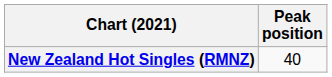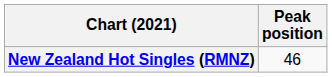 <table class="wikitable plainrowheaders" style="text-align:center">
 <tr>
 <th scope="col">Chart (2021)</th>
 <th scope="col">Peak<br>position</th>
 </tr>
 <tr>
 <th scope="row"><a href='#'>New Zealand Hot Singles</a> (<a href='#'>RMNZ</a>)</th>
-<td>40</td>
+<td>46</td>
 </tr>
 </table>
